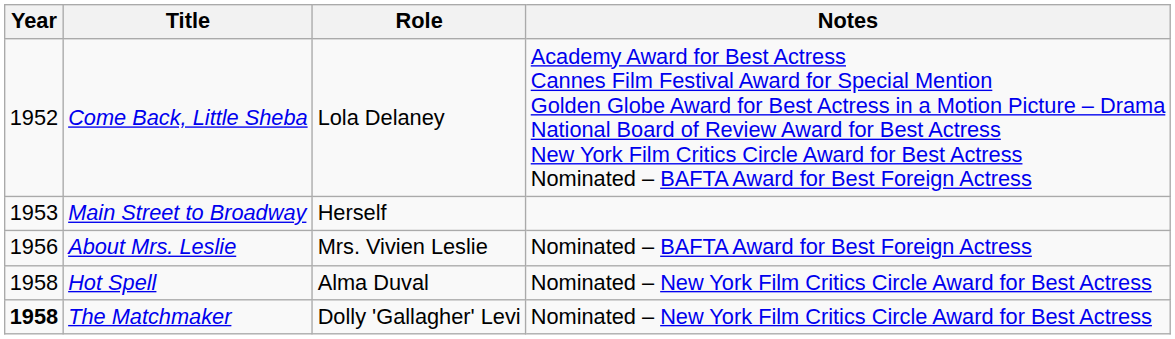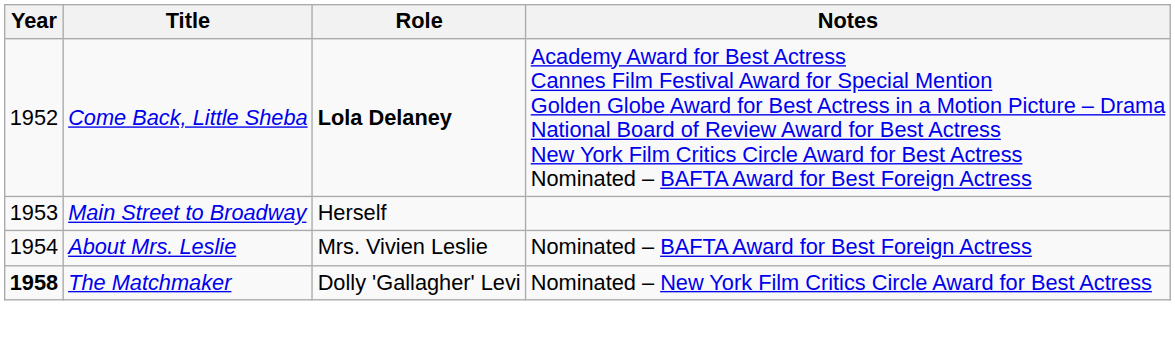 <table class="wikitable sortable">
 <tr>
 <th>Year</th>
 <th>Title</th>
 <th>Role</th>
 <th class="unsortable">Notes</th>
 </tr>
 <tr>
 <td>1952</td>
 <td><em><a href='#'>Come Back, Little Sheba</a></em></td>
-<td>Lola Delaney</td>
+<td><strong>Lola Delaney</strong></td>
 <td><a href='#'>Academy Award for Best Actress</a> <br> <a href='#'>Cannes Film Festival Award for Special Mention</a> <br> <a href='#'>Golden Globe Award for Best Actress in a Motion Picture – Drama</a> <br> <a href='#'>National Board of Review Award for Best Actress</a> <br> <a href='#'>New York Film Critics Circle Award for Best Actress</a> <br> Nominated – <a href='#'>BAFTA Award for Best Foreign Actress</a></td>
 </tr>
 <tr>
 <td>1953</td>
 <td><em><a href='#'>Main Street to Broadway</a></em></td>
 <td>Herself</td>
 <td></td>
 </tr>
 <tr>
-<td>1956</td>
+<td>1954</td>
 <td><em><a href='#'>About Mrs. Leslie</a></em></td>
 <td>Mrs. Vivien Leslie</td>
 <td>Nominated – <a href='#'>BAFTA Award for Best Foreign Actress</a></td>
-</tr>
-<tr>
-<td>1958</td>
-<td><em><a href='#'>Hot Spell</a></em></td>
-<td>Alma Duval</td>
-<td>Nominated – <a href='#'>New York Film Critics Circle Award for Best Actress</a></td>
 </tr>
 <tr>
 <td><strong>1958</strong></td>
 <td><em><a href='#'>The Matchmaker</a></em></td>
 <td>Dolly 'Gallagher' Levi</td>
 <td>Nominated – <a href='#'>New York Film Critics Circle Award for Best Actress</a></td>
 </tr>
 </table>
